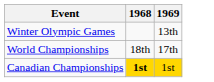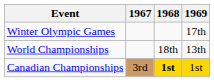 <table class="wikitable">
 <tr>
 <th>Event</th>
+<th>1967</th>
 <th>1968</th>
 <th>1969</th>
 </tr>
 <tr>
 <td><a href='#'>Winter Olympic Games</a></td>
 <td></td>
+<td></td>
+<td align="center">17th</td>
+</tr>
+<tr>
+<td><a href='#'>World Championships</a></td>
+<td></td>
+<td align="center">18th</td>
 <td align="center">13th</td>
 </tr>
 <tr>
-<td><a href='#'>World Championships</a></td>
-<td align="center">18th</td>
-<td align="center">17th</td>
-</tr>
-<tr>
 <td><a href='#'>Canadian Championships</a></td>
+<td align="center" bgcolor="cc9966">3rd</td>
 <td align="center" bgcolor="gold"><strong>1st</strong></td>
 <td align="center" bgcolor="gold">1st</td>
 </tr>
 </table>
